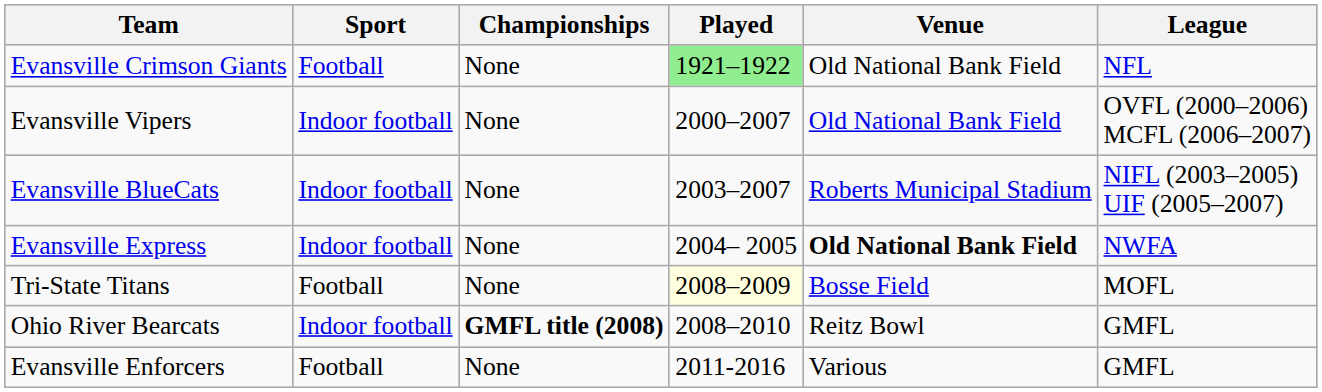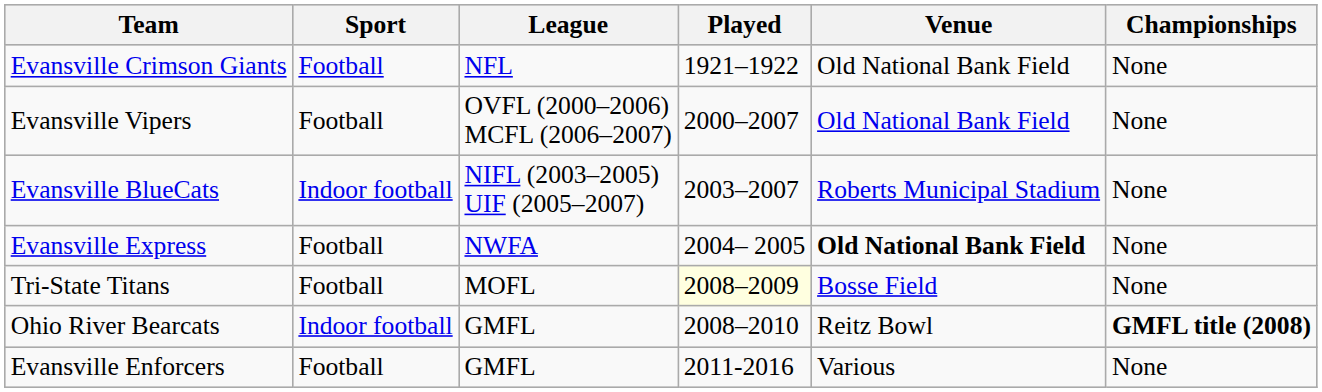 <table class="wikitable">
 <tr>
 <th>Team</th>
 <th>Sport</th>
-<th>Championships</th>
+<th>League</th>
 <th>Played</th>
 <th>Venue</th>
-<th>League</th>
+<th>Championships</th>
 </tr>
 <tr>
 <td><a href='#'>Evansville Crimson Giants</a></td>
 <td><a href='#'>Football</a></td>
+<td><a href='#'>NFL</a></td>
+<td>1921–1922</td>
+<td>Old National Bank Field</td>
 <td>None</td>
-<td style="background: lightgreen;">1921–1922</td>
-<td>Old National Bank Field</td>
-<td><a href='#'>NFL</a></td>
 </tr>
 <tr>
 <td>Evansville Vipers</td>
-<td><a href='#'>Indoor football</a></td>
-<td>None</td>
+<td>Football</td>
+<td>OVFL (2000–2006)<br>MCFL (2006–2007)</td>
 <td>2000–2007</td>
 <td><a href='#'>Old National Bank Field</a></td>
-<td>OVFL (2000–2006)<br>MCFL (2006–2007)</td>
+<td>None</td>
 </tr>
 <tr>
 <td><a href='#'>Evansville BlueCats</a></td>
 <td><a href='#'>Indoor football</a></td>
-<td>None</td>
+<td><a href='#'>NIFL</a> (2003–2005)<br><a href='#'>UIF</a> (2005–2007)</td>
 <td>2003–2007</td>
 <td><a href='#'>Roberts Municipal Stadium</a></td>
-<td><a href='#'>NIFL</a> (2003–2005)<br><a href='#'>UIF</a> (2005–2007)</td>
+<td>None</td>
 </tr>
 <tr>
 <td><a href='#'>Evansville Express</a></td>
-<td><a href='#'>Indoor football</a></td>
-<td>None</td>
+<td>Football</td>
+<td><a href='#'>NWFA</a></td>
 <td>2004– 2005</td>
 <td><strong>Old National Bank Field</strong></td>
-<td><a href='#'>NWFA</a></td>
+<td>None</td>
 </tr>
 <tr>
 <td>Tri-State Titans</td>
 <td>Football</td>
-<td>None</td>
+<td>MOFL</td>
 <td style="background: lightyellow;">2008–2009</td>
 <td><a href='#'>Bosse Field</a></td>
-<td>MOFL</td>
+<td>None</td>
 </tr>
 <tr>
 <td>Ohio River Bearcats</td>
 <td><a href='#'>Indoor football</a></td>
-<td><strong>GMFL title (2008)</strong></td>
+<td>GMFL</td>
 <td>2008–2010</td>
 <td>Reitz Bowl</td>
-<td>GMFL</td>
+<td><strong>GMFL title (2008)</strong></td>
 </tr>
 <tr>
 <td>Evansville Enforcers</td>
 <td>Football</td>
-<td>None</td>
+<td>GMFL</td>
 <td>2011-2016</td>
 <td>Various</td>
-<td>GMFL</td>
+<td>None</td>
 </tr>
 </table>
